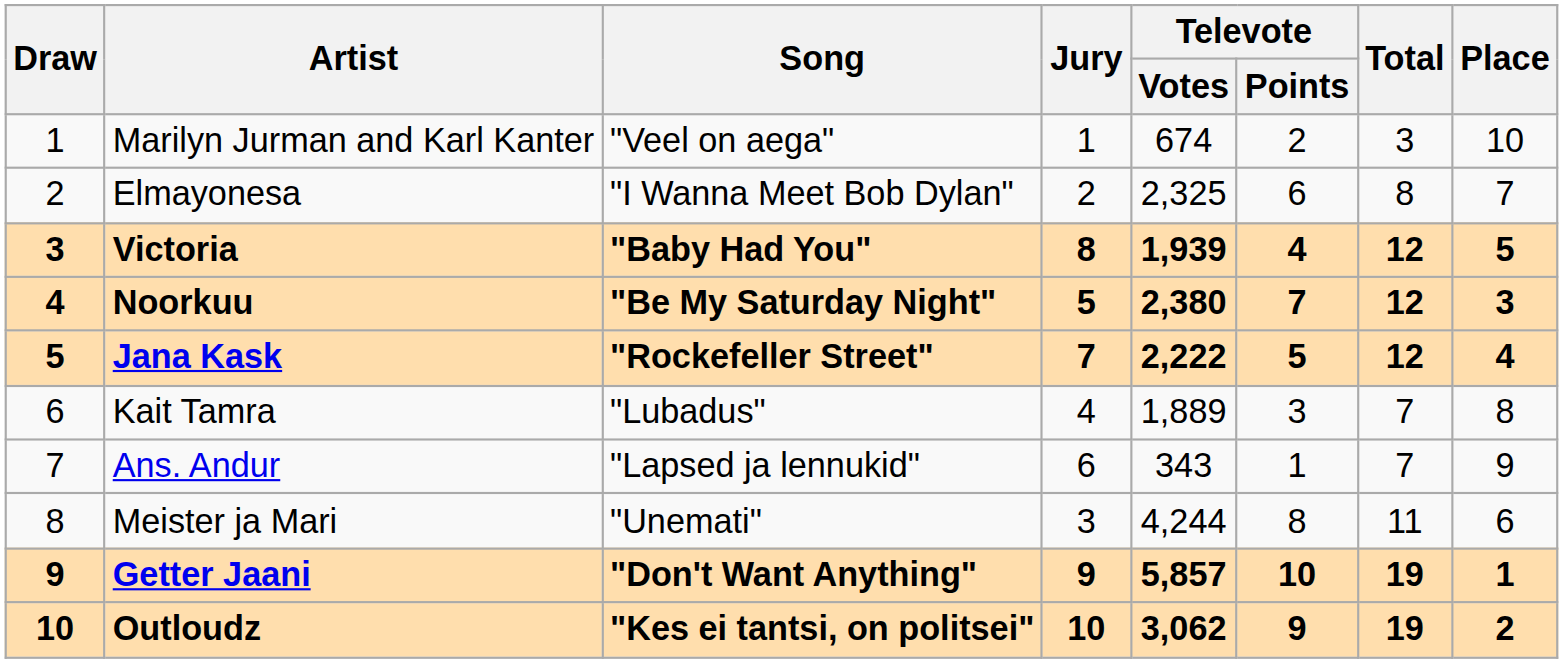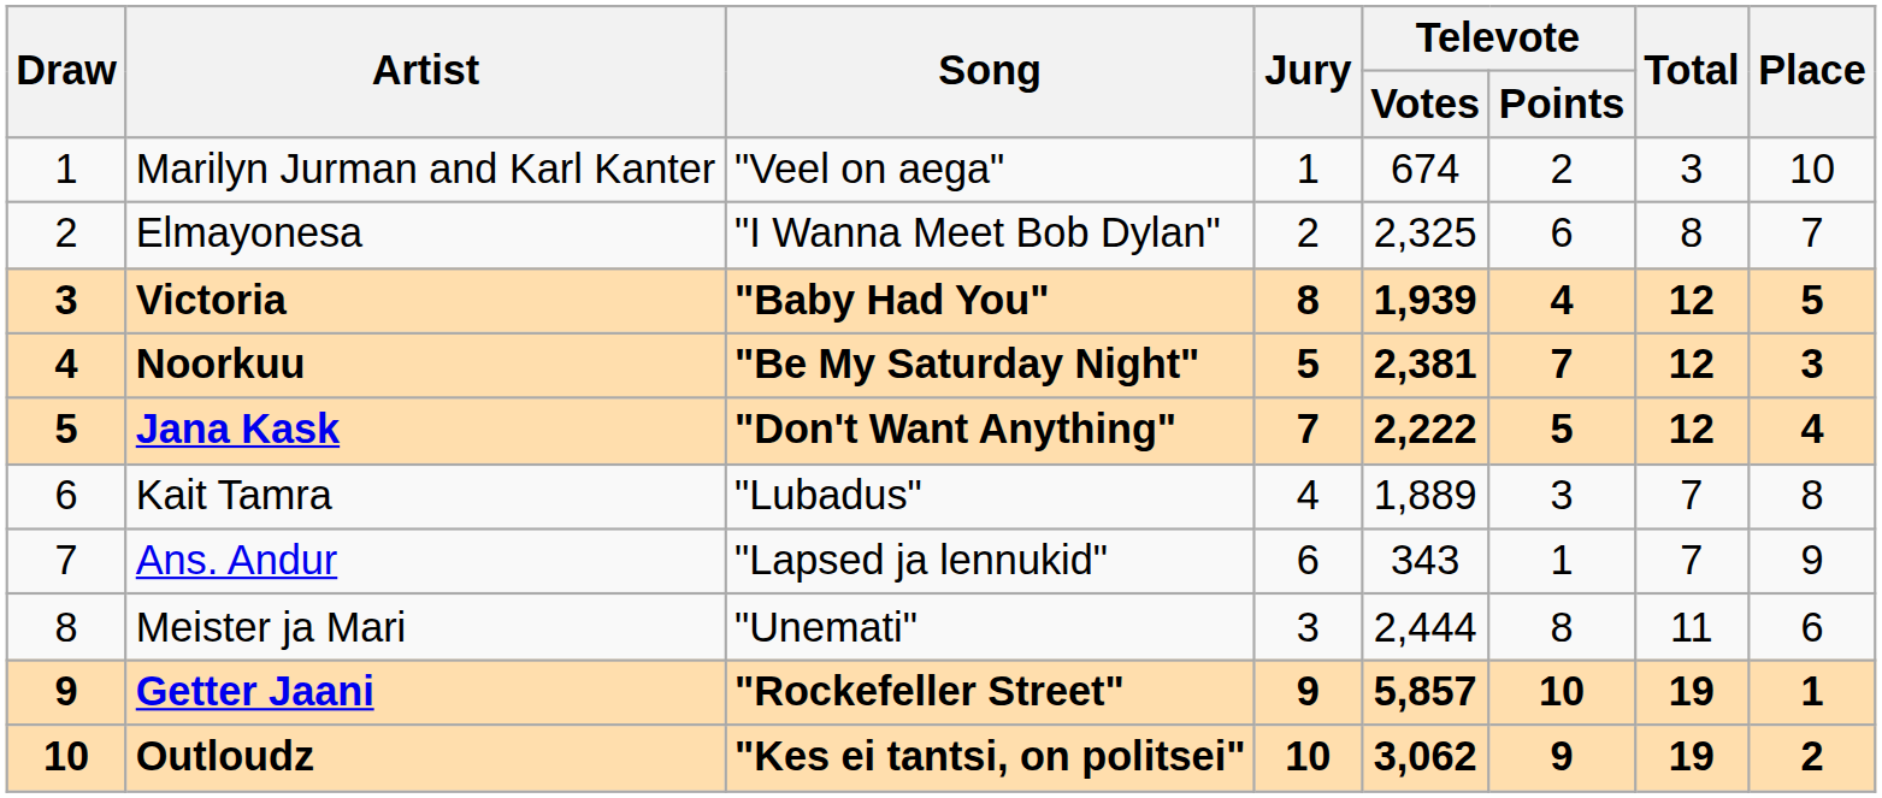 <table class="sortable wikitable" style="margin: 1em auto 1em auto; text-align:center;">
 <tr>
 <th rowspan="2">Draw</th>
 <th rowspan="2">Artist</th>
 <th rowspan="2">Song</th>
 <th rowspan="2">Jury</th>
 <th colspan="2">Televote</th>
 <th rowspan="2">Total</th>
 <th rowspan="2">Place</th>
 </tr>
 <tr>
 <th>Votes</th>
 <th>Points</th>
 </tr>
 <tr>
 <td>1</td>
 <td align="left">Marilyn Jurman and Karl Kanter</td>
 <td align="left">"Veel on aega"</td>
 <td>1</td>
 <td>674</td>
 <td>2</td>
 <td>3</td>
 <td>10</td>
 </tr>
 <tr>
 <td>2</td>
 <td align="left">Elmayonesa</td>
 <td align="left">"I Wanna Meet Bob Dylan"</td>
 <td>2</td>
 <td>2,325</td>
 <td>6</td>
 <td>8</td>
 <td>7</td>
 </tr>
 <tr style="font-weight:bold; background:navajowhite;">
 <td>3</td>
 <td align="left">Victoria</td>
 <td align="left">"Baby Had You"</td>
 <td>8</td>
 <td>1,939</td>
 <td>4</td>
 <td>12</td>
 <td>5</td>
 </tr>
 <tr style="font-weight:bold; background:navajowhite;">
 <td>4</td>
 <td align="left">Noorkuu</td>
 <td align="left">"Be My Saturday Night"</td>
 <td>5</td>
-<td>2,380</td>
+<td>2,381</td>
 <td>7</td>
 <td>12</td>
 <td>3</td>
 </tr>
 <tr style="font-weight:bold; background:navajowhite;">
 <td>5</td>
 <td align="left"><a href='#'>Jana Kask</a></td>
-<td align="left">"Rockefeller Street"</td>
+<td align="left">"Don't Want Anything"</td>
 <td>7</td>
 <td>2,222</td>
 <td>5</td>
 <td>12</td>
 <td>4</td>
 </tr>
 <tr>
 <td>6</td>
 <td align="left">Kait Tamra</td>
 <td align="left">"Lubadus"</td>
 <td>4</td>
 <td>1,889</td>
 <td>3</td>
 <td>7</td>
 <td>8</td>
 </tr>
 <tr>
 <td>7</td>
 <td align="left"><a href='#'>Ans. Andur</a></td>
 <td align="left">"Lapsed ja lennukid"</td>
 <td>6</td>
 <td>343</td>
 <td>1</td>
 <td>7</td>
 <td>9</td>
 </tr>
 <tr>
 <td>8</td>
 <td align="left">Meister ja Mari</td>
 <td align="left">"Unemati"</td>
 <td>3</td>
-<td>4,244</td>
+<td>2,444</td>
 <td>8</td>
 <td>11</td>
 <td>6</td>
 </tr>
 <tr style="font-weight:bold; background:navajowhite;">
 <td>9</td>
 <td align="left"><a href='#'>Getter Jaani</a></td>
-<td align="left">"Don't Want Anything"</td>
+<td align="left">"Rockefeller Street"</td>
 <td>9</td>
 <td>5,857</td>
 <td>10</td>
 <td>19</td>
 <td>1</td>
 </tr>
 <tr style="font-weight:bold; background:navajowhite;">
 <td>10</td>
 <td align="left">Outloudz</td>
 <td align="left">"Kes ei tantsi, on politsei"</td>
 <td>10</td>
 <td>3,062</td>
 <td>9</td>
 <td>19</td>
 <td>2</td>
 </tr>
 </table>
